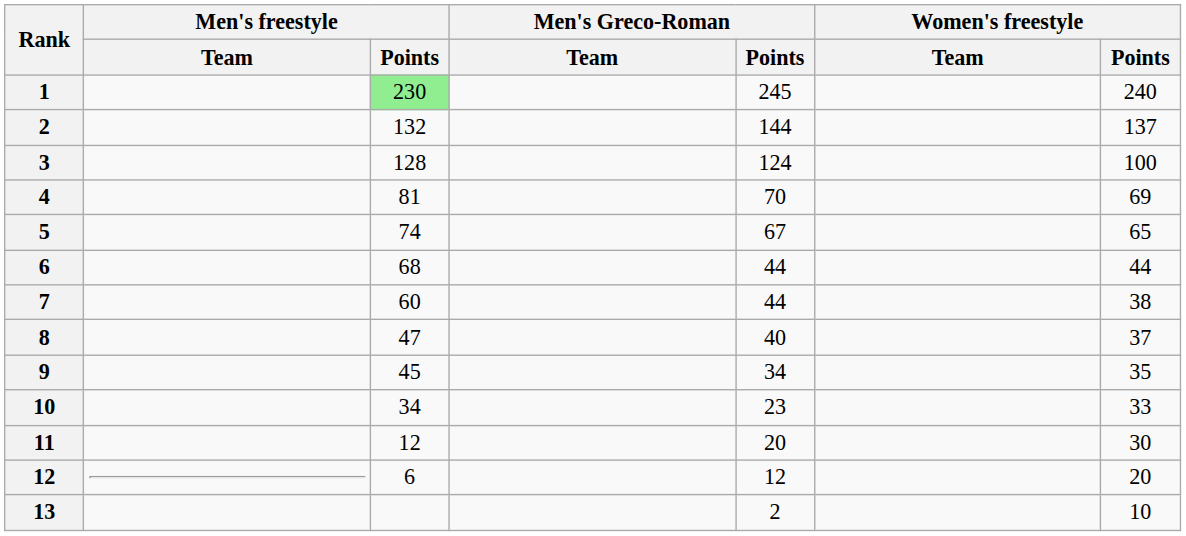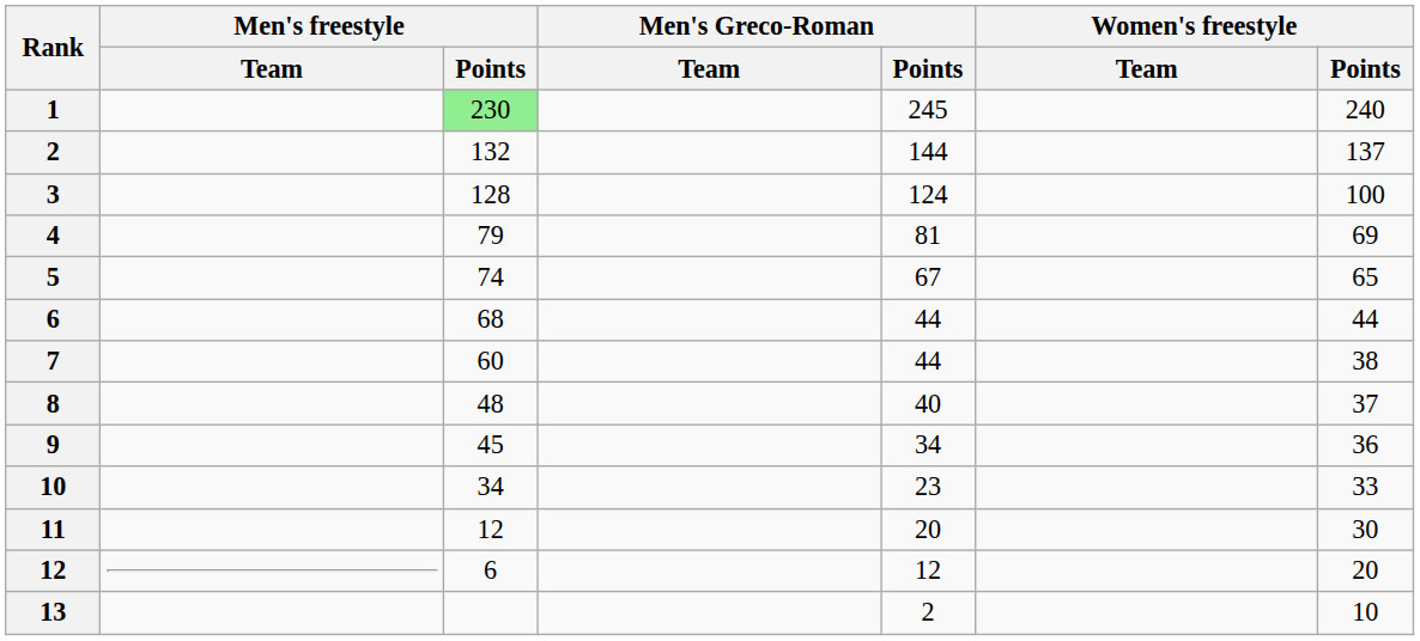 <table class="wikitable" style="text-align:center;">
 <tr>
 <th width=50 rowspan="2">Rank</th>
 <th colspan="2">Men's freestyle</th>
 <th colspan="2">Men's Greco-Roman</th>
 <th colspan="2">Women's freestyle</th>
 </tr>
 <tr>
 <th width=200>Team</th>
 <th width=50>Points</th>
 <th width=200>Team</th>
 <th width=50>Points</th>
 <th width=200>Team</th>
 <th width=50>Points</th>
 </tr>
 <tr>
 <th>1</th>
 <td align=left></td>
 <td style="background: lightgreen;">230</td>
 <td align=left></td>
 <td>245</td>
 <td align=left></td>
 <td>240</td>
 </tr>
 <tr>
 <th>2</th>
 <td align=left></td>
 <td>132</td>
 <td align=left></td>
 <td>144</td>
 <td align=left></td>
 <td>137</td>
 </tr>
 <tr>
 <th>3</th>
 <td align=left></td>
 <td>128</td>
 <td align=left></td>
 <td>124</td>
 <td align=left></td>
 <td>100</td>
 </tr>
 <tr>
 <th>4</th>
 <td align=left></td>
+<td>79</td>
+<td align=left></td>
 <td>81</td>
-<td align=left></td>
-<td>70</td>
 <td align=left></td>
 <td>69</td>
 </tr>
 <tr>
 <th>5</th>
 <td align=left></td>
 <td>74</td>
 <td align=left></td>
 <td>67</td>
 <td align=left></td>
 <td>65</td>
 </tr>
 <tr>
 <th>6</th>
 <td align=left></td>
 <td>68</td>
 <td align=left></td>
 <td>44</td>
 <td align=left></td>
 <td>44</td>
 </tr>
 <tr>
 <th>7</th>
 <td align=left></td>
 <td>60</td>
 <td align=left></td>
 <td>44</td>
 <td align=left></td>
 <td>38</td>
 </tr>
 <tr>
 <th>8</th>
 <td align=left></td>
-<td>47</td>
+<td>48</td>
 <td align=left></td>
 <td>40</td>
 <td align=left></td>
 <td>37</td>
 </tr>
 <tr>
 <th>9</th>
 <td align=left></td>
 <td>45</td>
 <td align=left></td>
 <td>34</td>
 <td align=left></td>
-<td>35</td>
+<td>36</td>
 </tr>
 <tr>
 <th>10</th>
 <td align=left></td>
 <td>34</td>
 <td align=left></td>
 <td>23</td>
 <td align=left></td>
 <td>33</td>
 </tr>
 <tr>
 <th>11</th>
 <td align=left></td>
 <td>12</td>
 <td align=left></td>
 <td>20</td>
 <td align=left></td>
 <td>30</td>
 </tr>
 <tr>
 <th>12</th>
 <td align=left><hr></td>
 <td>6</td>
 <td align=left></td>
 <td>12</td>
 <td align=left></td>
 <td>20</td>
 </tr>
 <tr>
 <th>13</th>
 <td align=left></td>
 <td></td>
 <td align=left></td>
 <td>2</td>
 <td align=left></td>
 <td>10</td>
 </tr>
 </table>
